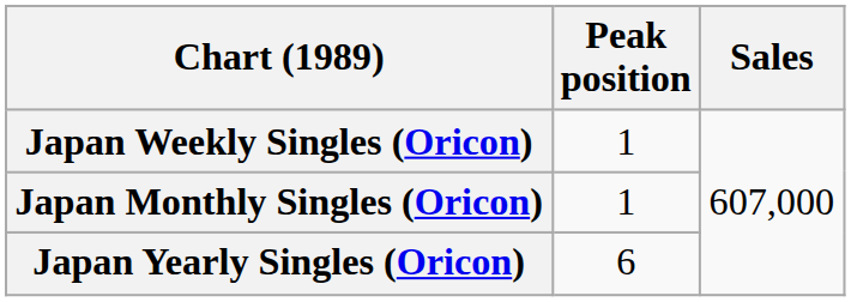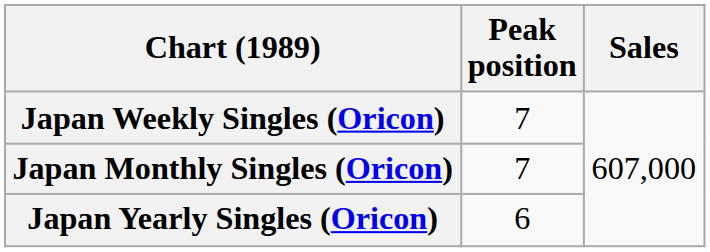 <table class="wikitable sortable plainrowheaders" style="text-align:center;">
 <tr>
 <th scope="col">Chart (1989)</th>
 <th scope="col">Peak<br>position</th>
 <th scope="col">Sales</th>
 </tr>
 <tr>
 <th scope="row">Japan Weekly Singles (<a href='#'>Oricon</a>)</th>
-<td style="text-align:center;">1</td>
+<td style="text-align:center;">7</td>
 <td rowspan="3" style="text-align:left;">607,000</td>
 </tr>
 <tr>
 <th scope="row">Japan Monthly Singles (<a href='#'>Oricon</a>)</th>
-<td style="text-align:center;">1</td>
+<td style="text-align:center;">7</td>
 </tr>
 <tr>
 <th scope="row">Japan Yearly Singles (<a href='#'>Oricon</a>)</th>
 <td style="text-align:center;">6</td>
 </tr>
 </table>
